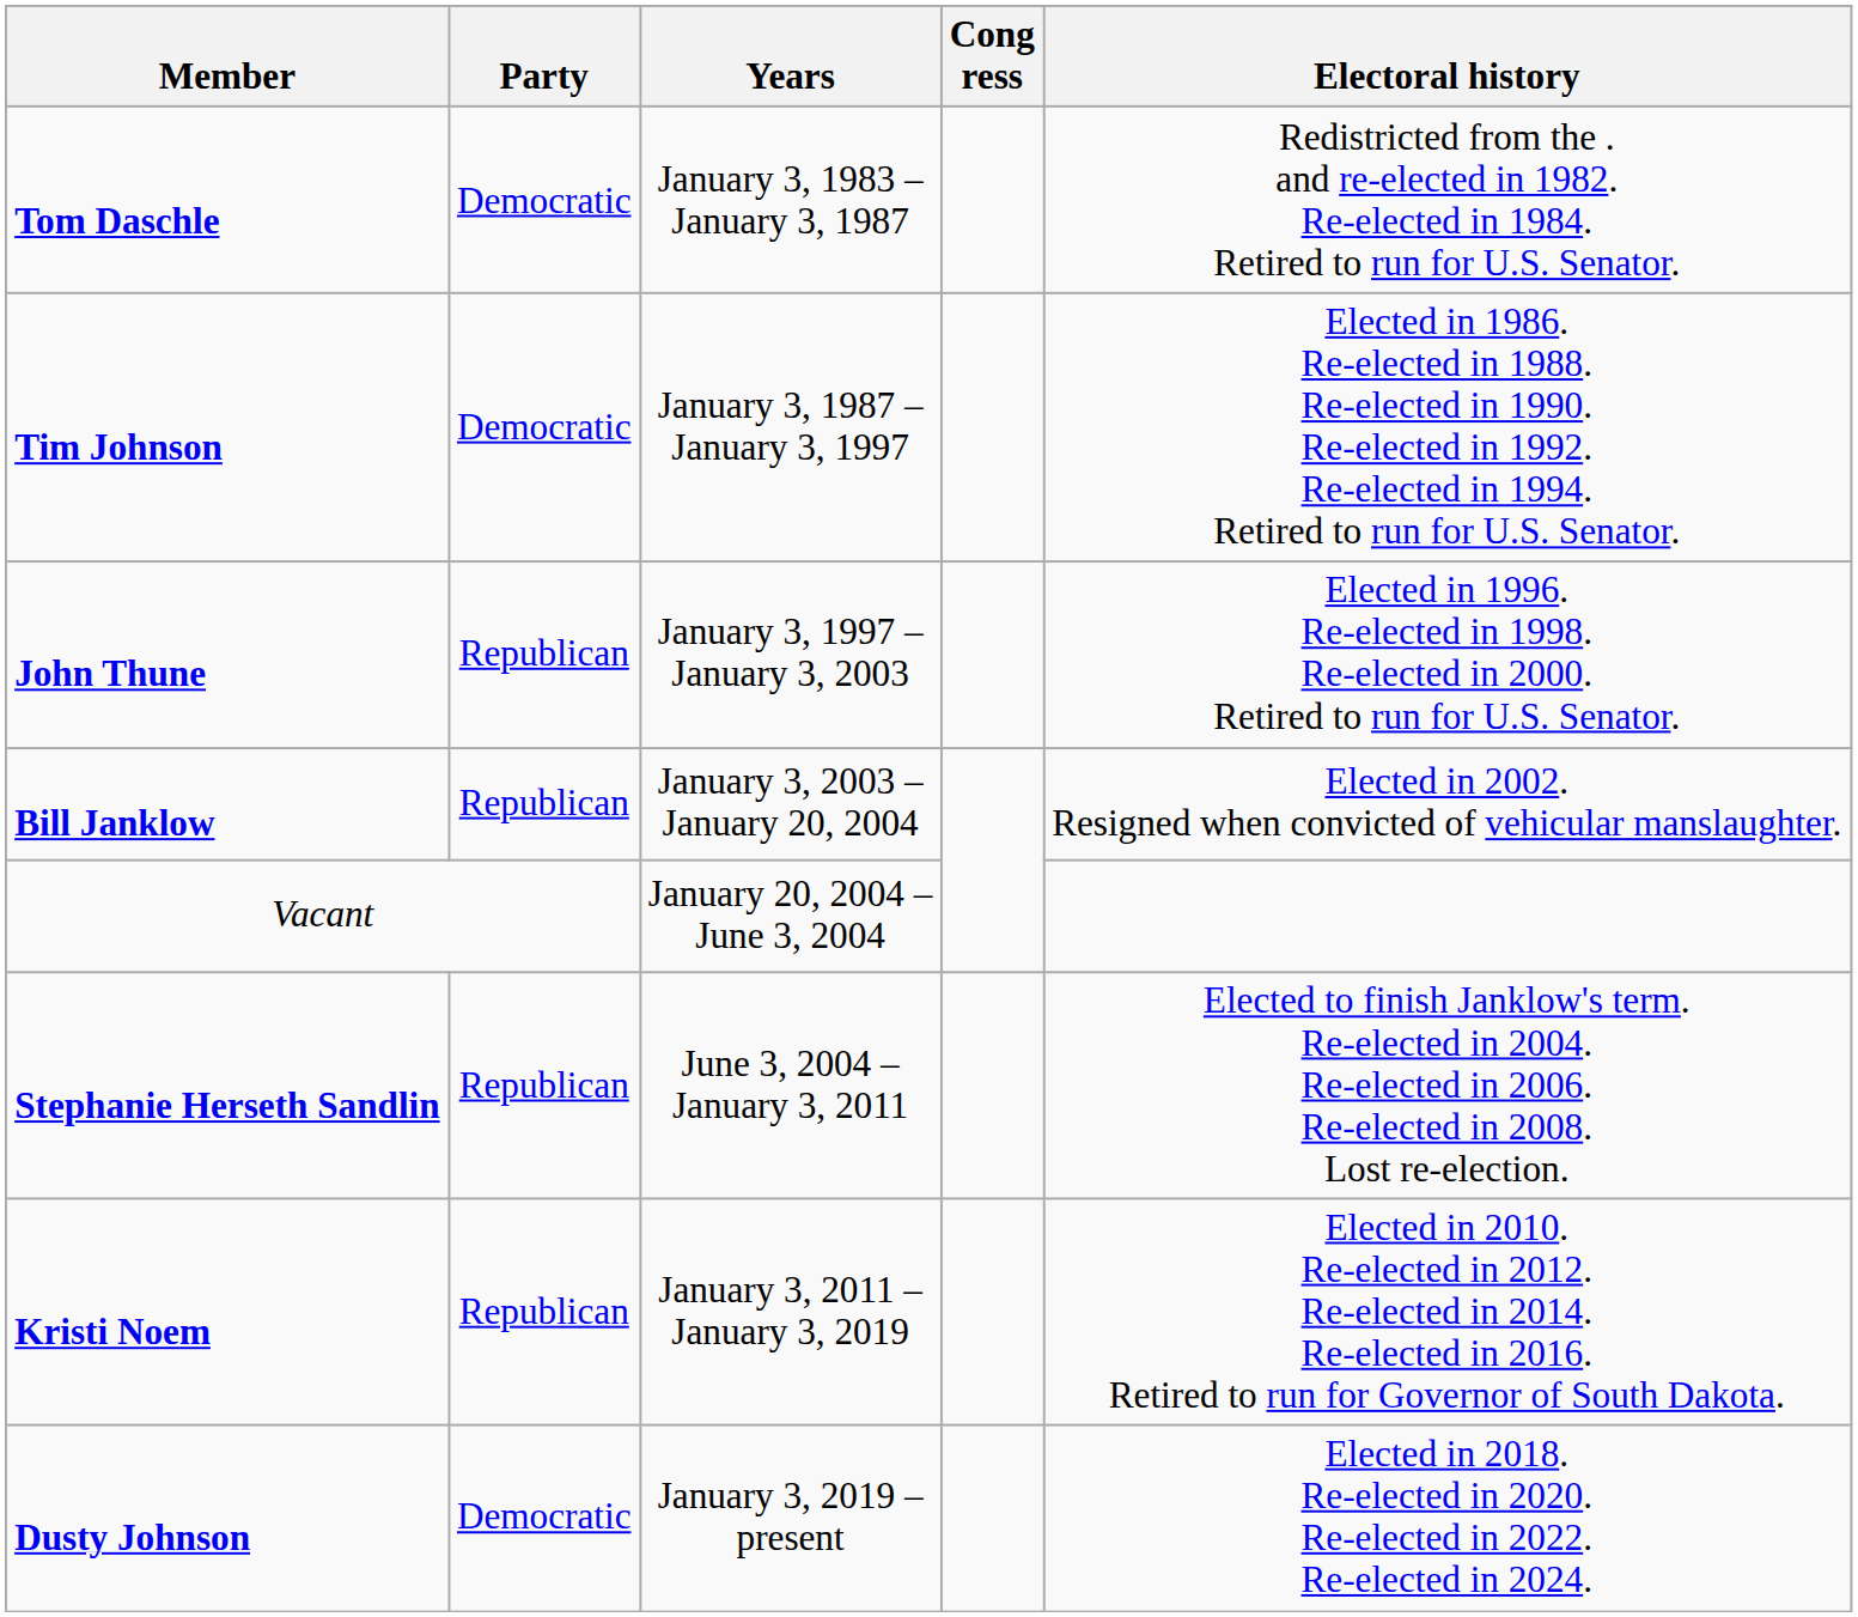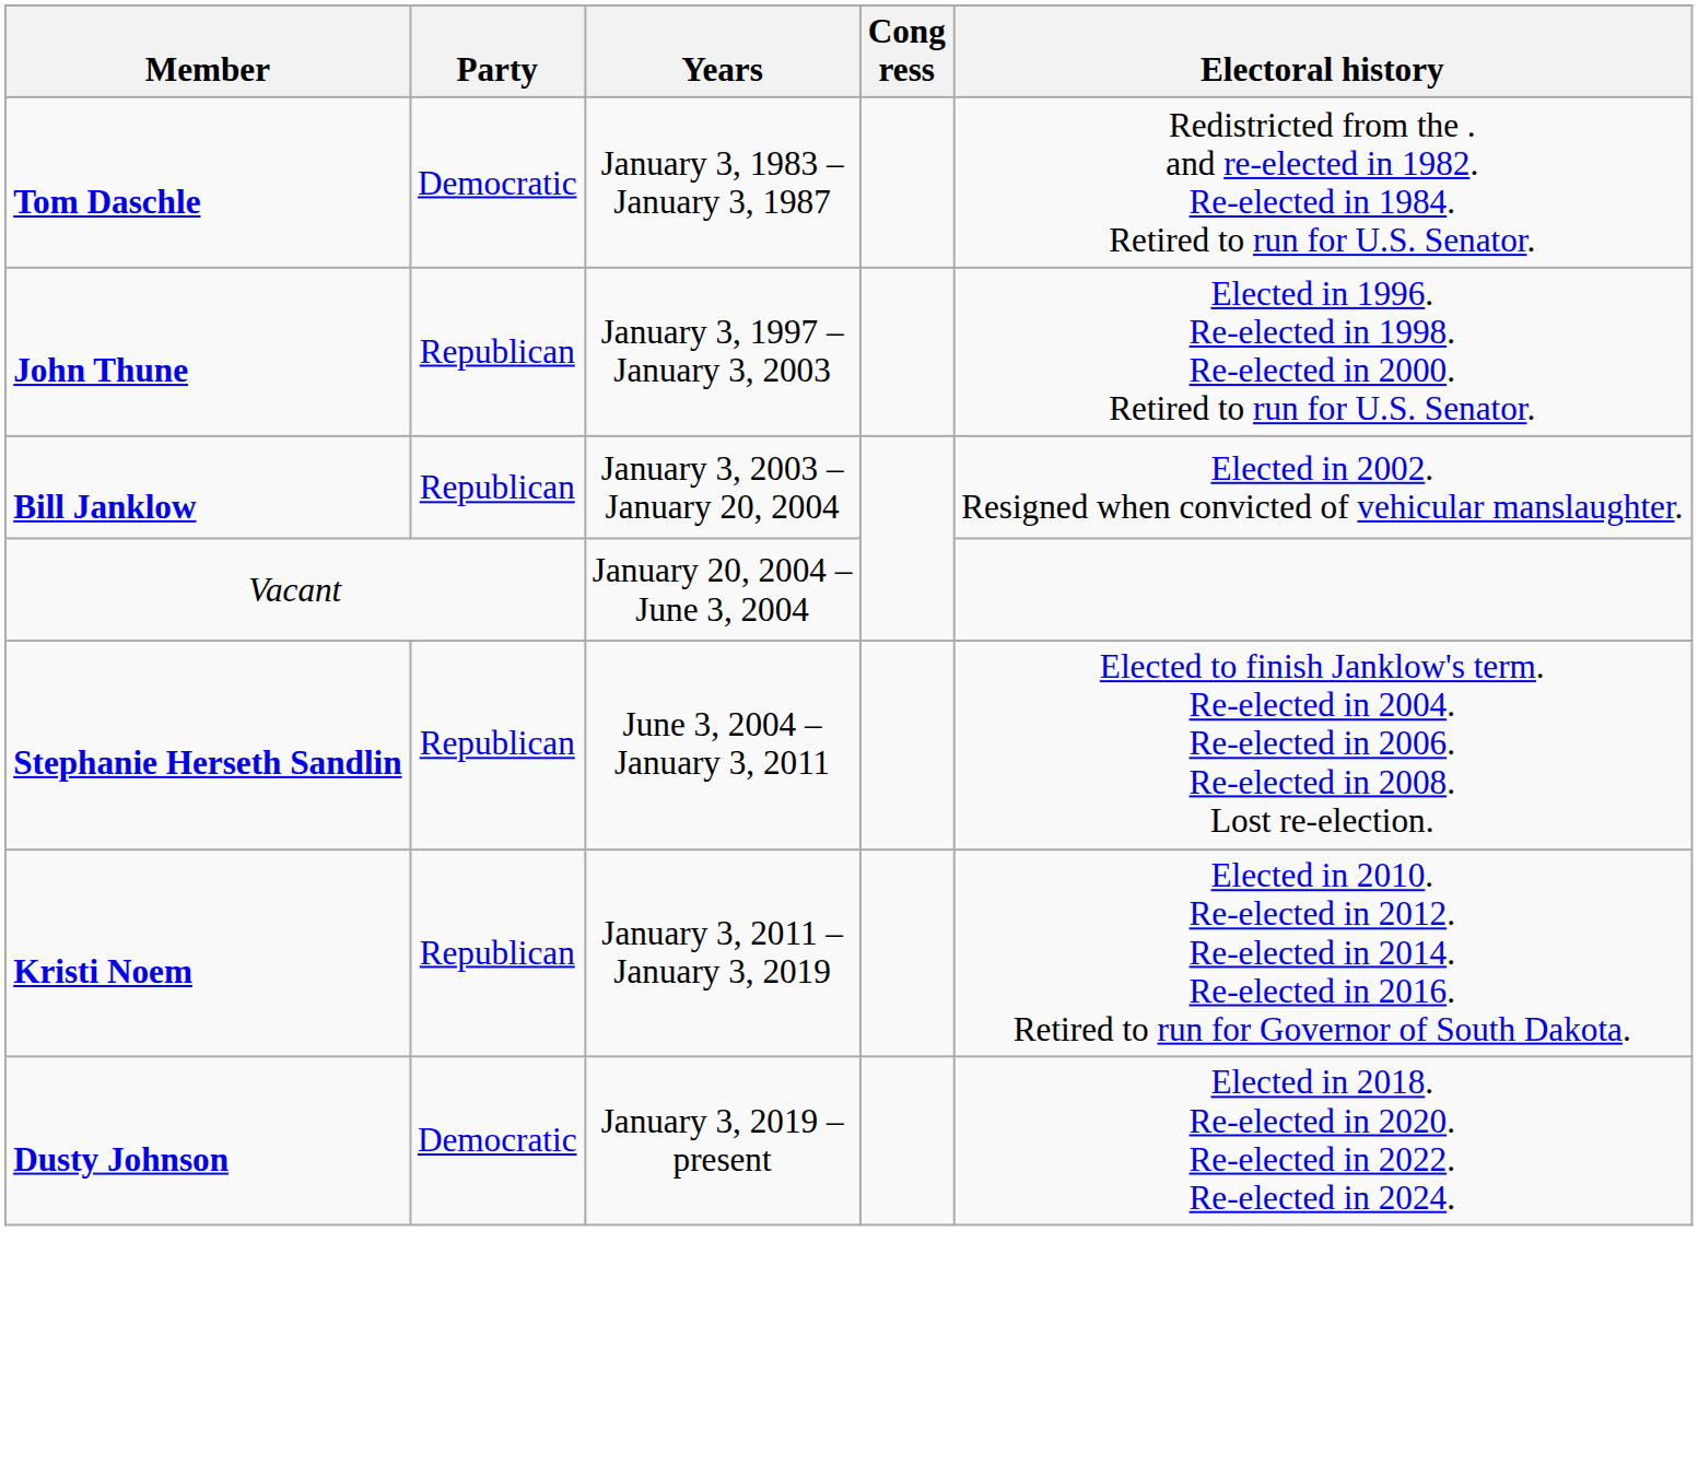 <table class=wikitable style="text-align:center">
 <tr valign=bottom>
 <th>Member</th>
 <th>Party</th>
 <th>Years</th>
 <th>Cong<br>ress</th>
 <th>Electoral history</th>
 </tr>
 <tr style="height:3em">
 <td align=left><br><strong><a href='#'>Tom Daschle</a></strong><br></td>
 <td><a href='#'>Democratic</a></td>
 <td nowrap>January 3, 1983 –<br>January 3, 1987</td>
 <td></td>
 <td>Redistricted from the .<br>and <a href='#'>re-elected in 1982</a>.<br><a href='#'>Re-elected in 1984</a>.<br>Retired to <a href='#'>run for U.S. Senator</a>.</td>
-</tr>
-<tr style="height:3em">
-<td align=left><br><strong><a href='#'>Tim Johnson</a></strong><br></td>
-<td><a href='#'>Democratic</a></td>
-<td nowrap>January 3, 1987 –<br>January 3, 1997</td>
-<td></td>
-<td><a href='#'>Elected in 1986</a>.<br><a href='#'>Re-elected in 1988</a>.<br><a href='#'>Re-elected in 1990</a>.<br><a href='#'>Re-elected in 1992</a>.<br><a href='#'>Re-elected in 1994</a>.<br>Retired to <a href='#'>run for U.S. Senator</a>.</td>
 </tr>
 <tr style="height:3em">
 <td align=left><br><strong><a href='#'>John Thune</a></strong><br></td>
 <td><a href='#'>Republican</a></td>
 <td nowrap>January 3, 1997 –<br>January 3, 2003</td>
 <td></td>
 <td><a href='#'>Elected in 1996</a>.<br><a href='#'>Re-elected in 1998</a>.<br><a href='#'>Re-elected in 2000</a>.<br>Retired to <a href='#'>run for U.S. Senator</a>.</td>
 </tr>
 <tr style="height:3em">
 <td align=left><br><strong><a href='#'>Bill Janklow</a></strong><br></td>
 <td><a href='#'>Republican</a></td>
 <td nowrap>January 3, 2003 –<br>January 20, 2004</td>
 <td rowspan=2></td>
 <td><a href='#'>Elected in 2002</a>.<br>Resigned when convicted of <a href='#'>vehicular manslaughter</a>.</td>
 </tr>
 <tr style="height:3em">
 <td colspan=2><em>Vacant</em></td>
 <td nowrap>January 20, 2004 –<br>June 3, 2004</td>
 <td></td>
 </tr>
 <tr style="height:3em">
 <td align=left><br><strong><a href='#'>Stephanie Herseth Sandlin</a></strong><br></td>
 <td><a href='#'>Republican</a></td>
 <td nowrap>June 3, 2004 –<br>January 3, 2011</td>
 <td></td>
 <td><a href='#'>Elected to finish Janklow's term</a>.<br><a href='#'>Re-elected in 2004</a>.<br><a href='#'>Re-elected in 2006</a>.<br><a href='#'>Re-elected in 2008</a>.<br>Lost re-election.</td>
 </tr>
 <tr style="height:3em">
 <td align=left><br><strong><a href='#'>Kristi Noem</a></strong><br></td>
 <td><a href='#'>Republican</a></td>
 <td nowrap>January 3, 2011 –<br>January 3, 2019</td>
 <td></td>
 <td><a href='#'>Elected in 2010</a>.<br><a href='#'>Re-elected in 2012</a>.<br><a href='#'>Re-elected in 2014</a>.<br><a href='#'>Re-elected in 2016</a>.<br>Retired to <a href='#'>run for Governor of South Dakota</a>.</td>
 </tr>
 <tr style="height:3em">
 <td align=left><br><strong><a href='#'>Dusty Johnson</a></strong><br></td>
 <td><a href='#'>Democratic</a></td>
 <td nowrap>January 3, 2019 –<br>present</td>
 <td></td>
 <td><a href='#'>Elected in 2018</a>.<br><a href='#'>Re-elected in 2020</a>.<br><a href='#'>Re-elected in 2022</a>.<br><a href='#'>Re-elected in 2024</a>.</td>
 </tr>
 </table>
